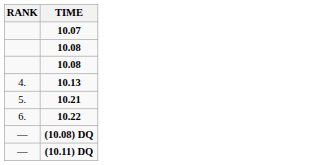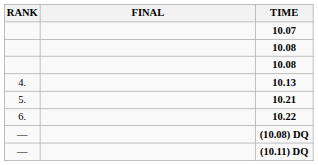 <table class="wikitable" style="border-collapse: collapse; font-size: 90%;">
 <tr>
 <th>RANK</th>
+<th style="width: 20em">FINAL</th>
 <th style="width: 5em">TIME</th>
 </tr>
 <tr>
 <td align="center"></td>
+<td></td>
 <td align="center"><strong>10.07</strong></td>
 </tr>
 <tr>
 <td align="center"></td>
+<td></td>
 <td align="center"><strong>10.08</strong></td>
 </tr>
 <tr>
 <td align="center"></td>
+<td></td>
 <td align="center"><strong>10.08</strong></td>
 </tr>
 <tr>
 <td align="center">4.</td>
+<td></td>
 <td align="center"><strong>10.13</strong></td>
 </tr>
 <tr>
 <td align="center">5.</td>
+<td></td>
 <td align="center"><strong>10.21</strong></td>
 </tr>
 <tr>
 <td align="center">6.</td>
+<td></td>
 <td align="center"><strong>10.22</strong></td>
 </tr>
 <tr>
 <td align="center">—</td>
+<td></td>
 <td align="center"><strong>(10.08) DQ</strong></td>
 </tr>
 <tr>
 <td align="center">—</td>
+<td></td>
 <td align="center"><strong>(10.11) DQ</strong></td>
 </tr>
 </table>
